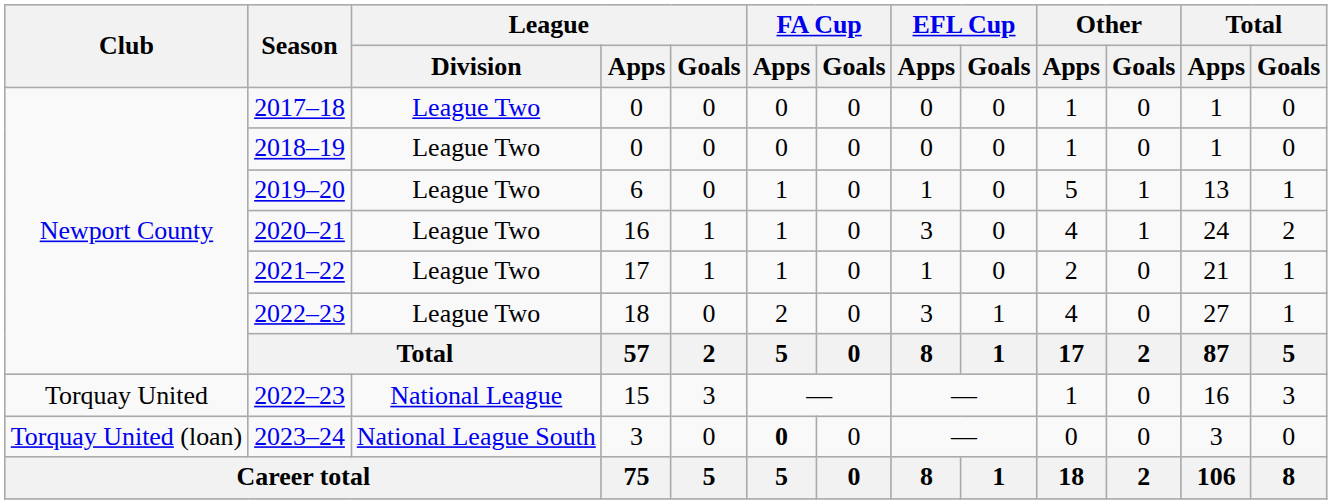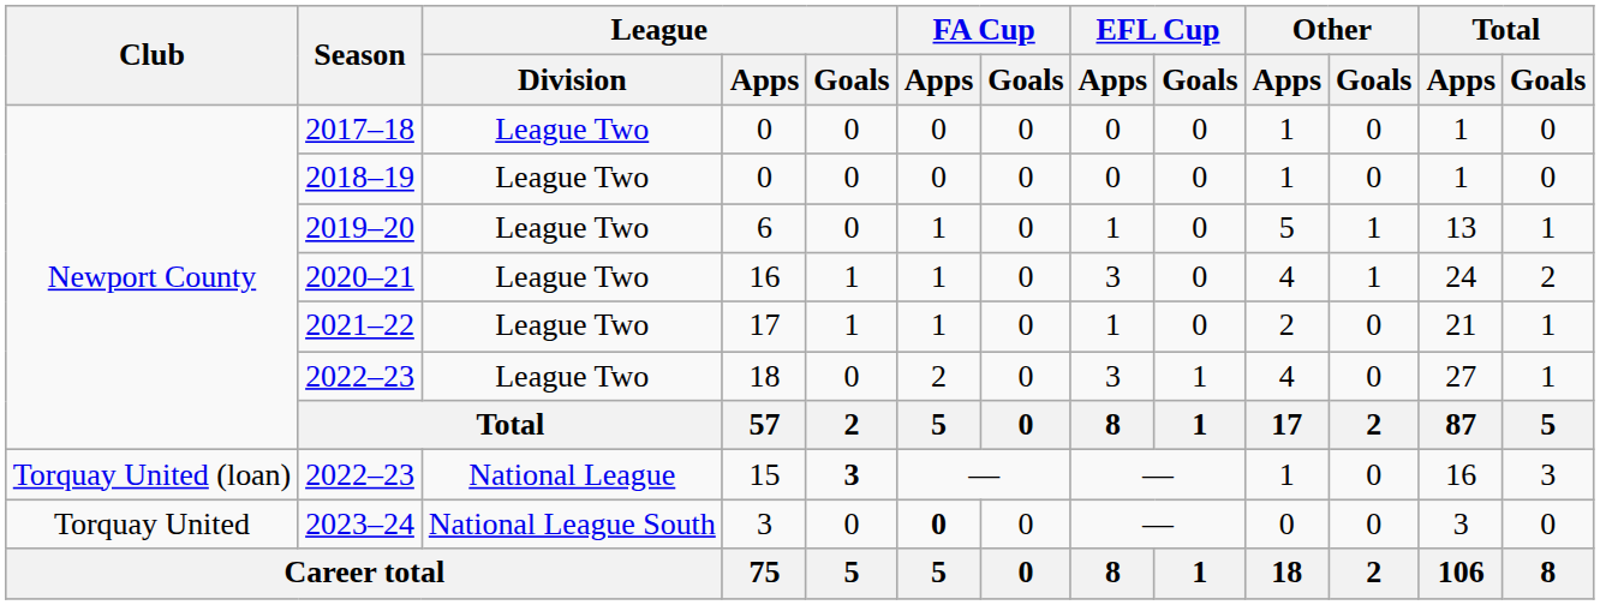 <table class="wikitable" style="text-align:center">
 <tr>
 <th rowspan="2">Club</th>
 <th rowspan="2">Season</th>
 <th colspan="3">League</th>
 <th colspan="2"><a href='#'>FA Cup</a></th>
 <th colspan="2"><a href='#'>EFL Cup</a></th>
 <th colspan="2">Other</th>
 <th colspan="2">Total</th>
 </tr>
 <tr>
 <th>Division</th>
 <th>Apps</th>
 <th>Goals</th>
 <th>Apps</th>
 <th>Goals</th>
 <th>Apps</th>
 <th>Goals</th>
 <th>Apps</th>
 <th>Goals</th>
 <th>Apps</th>
 <th>Goals</th>
 </tr>
 <tr>
 <td rowspan="7"><a href='#'>Newport County</a></td>
 <td><a href='#'>2017–18</a></td>
 <td><a href='#'>League Two</a></td>
 <td>0</td>
 <td>0</td>
 <td>0</td>
 <td>0</td>
 <td>0</td>
 <td>0</td>
 <td>1</td>
 <td>0</td>
 <td>1</td>
 <td>0</td>
 </tr>
 <tr>
 <td><a href='#'>2018–19</a></td>
 <td>League Two</td>
 <td>0</td>
 <td>0</td>
 <td>0</td>
 <td>0</td>
 <td>0</td>
 <td>0</td>
 <td>1</td>
 <td>0</td>
 <td>1</td>
 <td>0</td>
 </tr>
 <tr>
 <td><a href='#'>2019–20</a></td>
 <td>League Two</td>
 <td>6</td>
 <td>0</td>
 <td>1</td>
 <td>0</td>
 <td>1</td>
 <td>0</td>
 <td>5</td>
 <td>1</td>
 <td>13</td>
 <td>1</td>
 </tr>
 <tr>
 <td><a href='#'>2020–21</a></td>
 <td>League Two</td>
 <td>16</td>
 <td>1</td>
 <td>1</td>
 <td>0</td>
 <td>3</td>
 <td>0</td>
 <td>4</td>
 <td>1</td>
 <td>24</td>
 <td>2</td>
 </tr>
 <tr>
 <td><a href='#'>2021–22</a></td>
 <td>League Two</td>
 <td>17</td>
 <td>1</td>
 <td>1</td>
 <td>0</td>
 <td>1</td>
 <td>0</td>
 <td>2</td>
 <td>0</td>
 <td>21</td>
 <td>1</td>
 </tr>
 <tr>
 <td><a href='#'>2022–23</a></td>
 <td>League Two</td>
 <td>18</td>
 <td>0</td>
 <td>2</td>
 <td>0</td>
 <td>3</td>
 <td>1</td>
 <td>4</td>
 <td>0</td>
 <td>27</td>
 <td>1</td>
 </tr>
 <tr>
 <th colspan="2">Total</th>
 <th>57</th>
 <th>2</th>
 <th>5</th>
 <th>0</th>
 <th>8</th>
 <th>1</th>
 <th>17</th>
 <th>2</th>
 <th>87</th>
 <th>5</th>
 </tr>
 <tr>
-<td>Torquay United</td>
+<td><a href='#'>Torquay United</a> (loan)</td>
 <td><a href='#'>2022–23</a></td>
 <td><a href='#'>National League</a></td>
 <td>15</td>
-<td>3</td>
+<td><strong>3</strong></td>
 <td colspan="2">—</td>
 <td colspan="2">—</td>
 <td>1</td>
 <td>0</td>
 <td>16</td>
 <td>3</td>
 </tr>
 <tr>
-<td><a href='#'>Torquay United</a> (loan)</td>
+<td>Torquay United</td>
 <td><a href='#'>2023–24</a></td>
 <td><a href='#'>National League South</a></td>
 <td>3</td>
 <td>0</td>
 <td><strong>0</strong></td>
 <td>0</td>
 <td colspan="2">—</td>
 <td>0</td>
 <td>0</td>
 <td>3</td>
 <td>0</td>
 </tr>
 <tr>
 <th colspan="3">Career total</th>
 <th>75</th>
 <th>5</th>
 <th>5</th>
 <th>0</th>
 <th>8</th>
 <th>1</th>
 <th>18</th>
 <th>2</th>
 <th>106</th>
 <th>8</th>
 </tr>
 </table>
